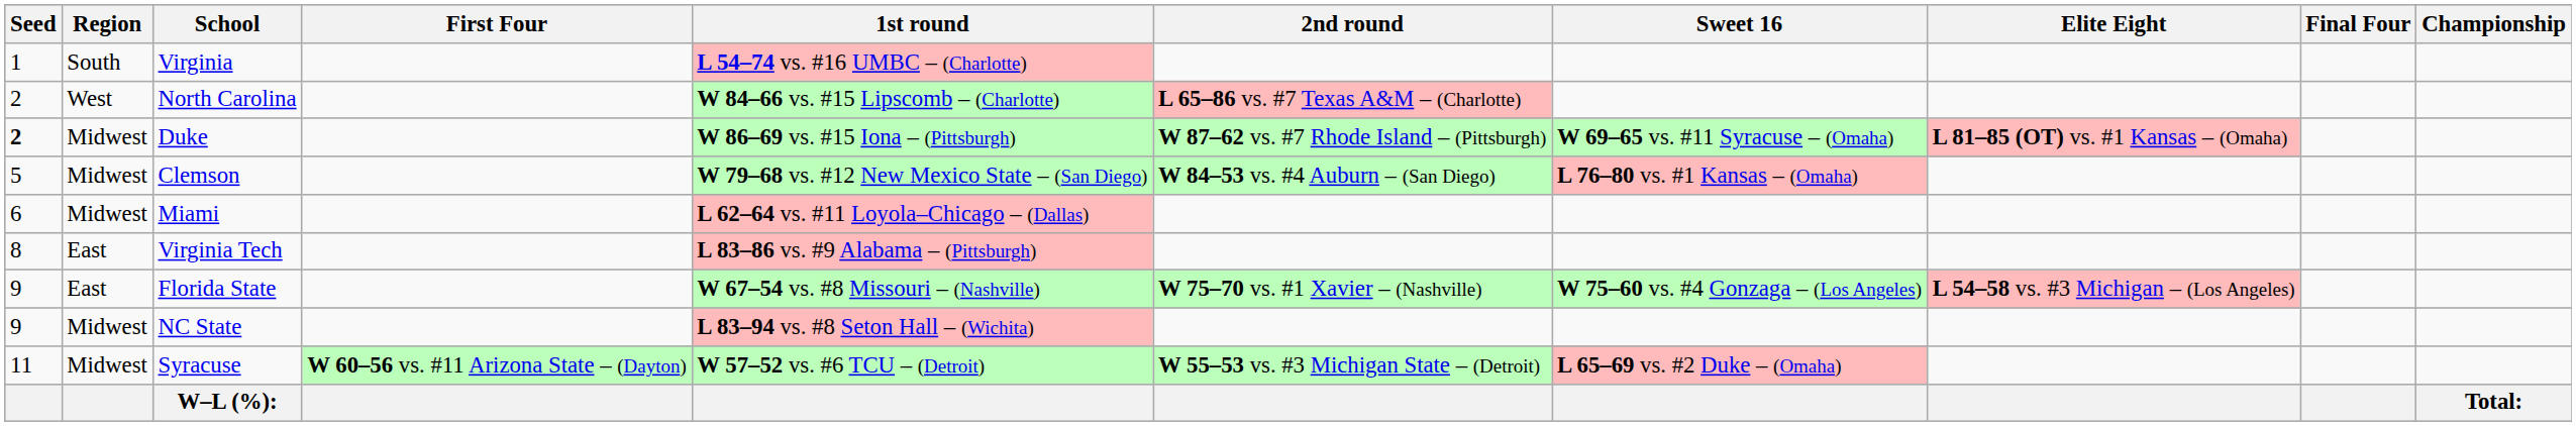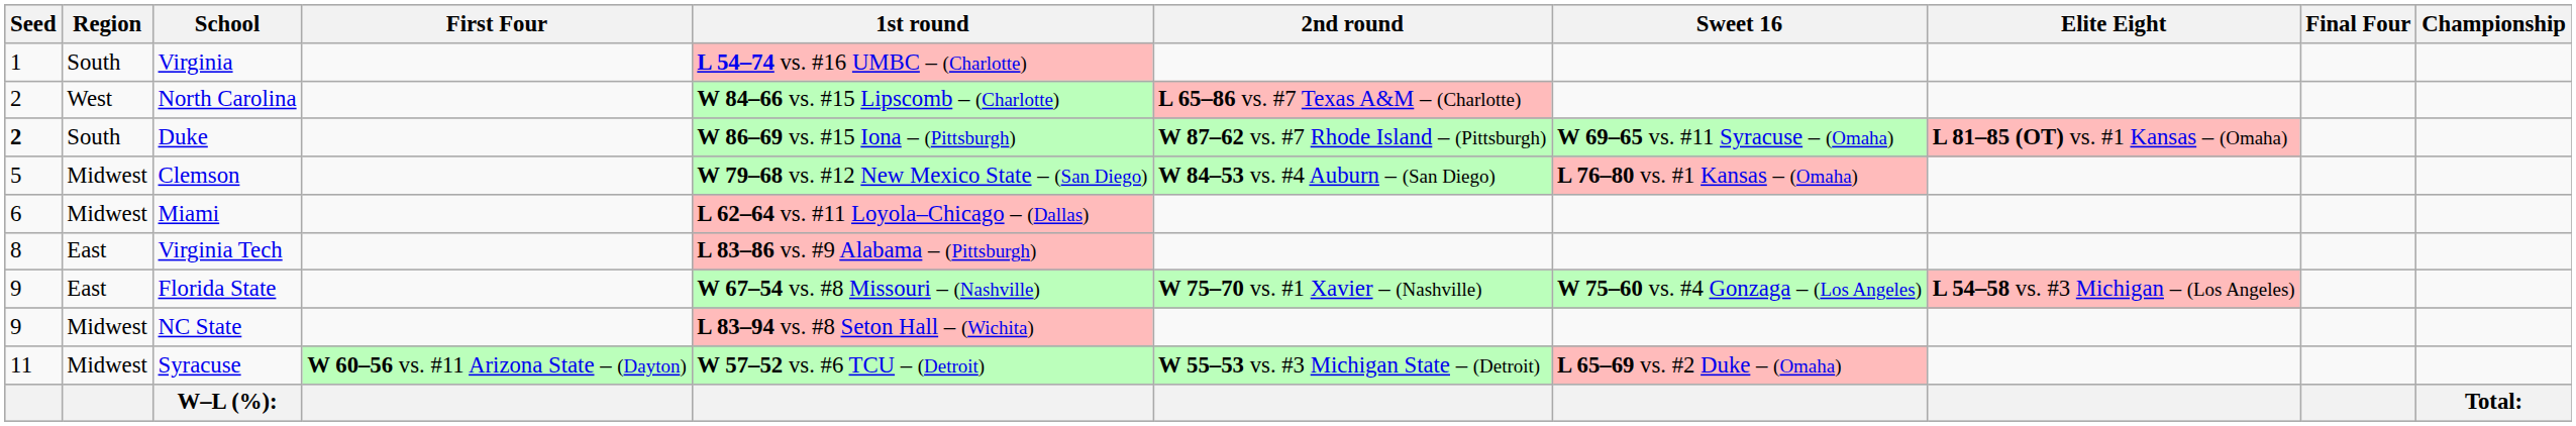 <table class="sortable wikitable" style="white-space:nowrap; font-size:90%;">
 <tr>
 <th>Seed</th>
 <th>Region</th>
 <th>School</th>
 <th>First Four</th>
 <th>1st round</th>
 <th>2nd round</th>
 <th>Sweet 16</th>
 <th>Elite Eight</th>
 <th>Final Four</th>
 <th>Championship</th>
 </tr>
 <tr>
 <td>1</td>
 <td>South</td>
 <td><a href='#'>Virginia</a></td>
 <td></td>
 <td style="background:#fbb;"><strong><a href='#'>L 54–74</a></strong> vs. #16 <a href='#'>UMBC</a> – <small>(<a href='#'>Charlotte</a>)</small></td>
 <td></td>
 <td></td>
 <td></td>
 <td></td>
 <td></td>
 </tr>
 <tr>
 <td>2</td>
 <td>West</td>
 <td><a href='#'>North Carolina</a></td>
 <td></td>
 <td style="background:#bfb;"><strong>W 84–66</strong> vs. #15 <a href='#'>Lipscomb</a> – <small>(<a href='#'>Charlotte</a>)</small></td>
 <td style="background:#fbb;"><strong>L 65–86</strong> vs. #7 <a href='#'>Texas A&M</a> – <small>(Charlotte)</small></td>
 <td></td>
 <td></td>
 <td></td>
 <td></td>
 </tr>
 <tr>
 <td><strong>2</strong></td>
-<td>Midwest</td>
+<td>South</td>
 <td><a href='#'>Duke</a></td>
 <td></td>
 <td style="background:#bfb;"><strong>W 86–69</strong> vs. #15 <a href='#'>Iona</a> – <small>(<a href='#'>Pittsburgh</a>)</small></td>
 <td style="background:#bfb;"><strong>W 87–62</strong> vs. #7 <a href='#'>Rhode Island</a> – <small>(Pittsburgh)</small></td>
 <td style="background:#bfb;"><strong>W 69–65</strong> vs. #11 <a href='#'>Syracuse</a> – <small>(<a href='#'>Omaha</a>)</small></td>
 <td style="background:#fbb;"><strong>L 81–85 (OT)</strong> vs. #1 <a href='#'>Kansas</a> – <small>(Omaha)</small></td>
 <td></td>
 <td></td>
 </tr>
 <tr>
 <td>5</td>
 <td>Midwest</td>
 <td><a href='#'>Clemson</a></td>
 <td></td>
 <td style="background:#bfb;"><strong>W 79–68</strong> vs. #12 <a href='#'>New Mexico State</a> – <small>(<a href='#'>San Diego</a>)</small></td>
 <td style="background:#bfb;"><strong>W 84–53</strong> vs. #4 <a href='#'>Auburn</a> – <small>(San Diego)</small></td>
 <td style="background:#fbb;"><strong>L 76–80</strong> vs. #1 <a href='#'>Kansas</a> – <small>(<a href='#'>Omaha</a>)</small></td>
 <td></td>
 <td></td>
 <td></td>
 </tr>
 <tr>
 <td>6</td>
 <td>Midwest</td>
 <td><a href='#'>Miami</a></td>
 <td></td>
 <td style="background:#fbb;"><strong>L 62–64</strong> vs. #11 <a href='#'>Loyola–Chicago</a> – <small>(<a href='#'>Dallas</a>)</small></td>
 <td></td>
 <td></td>
 <td></td>
 <td></td>
 <td></td>
 </tr>
 <tr>
 <td>8</td>
 <td>East</td>
 <td><a href='#'>Virginia Tech</a></td>
 <td></td>
 <td style="background:#fbb;"><strong>L 83–86</strong> vs. #9 <a href='#'>Alabama</a> – <small>(<a href='#'>Pittsburgh</a>)</small></td>
 <td></td>
 <td></td>
 <td></td>
 <td></td>
 <td></td>
 </tr>
 <tr>
 <td>9</td>
 <td>East</td>
 <td><a href='#'>Florida State</a></td>
 <td></td>
 <td style="background:#bfb;"><strong>W 67–54</strong> vs. #8 <a href='#'>Missouri</a> – <small>(<a href='#'>Nashville</a>)</small></td>
 <td style="background:#bfb;"><strong>W 75–70</strong> vs. #1 <a href='#'>Xavier</a> – <small>(Nashville)</small></td>
 <td style="background:#bfb;"><strong>W 75–60</strong> vs. #4 <a href='#'>Gonzaga</a> – <small>(<a href='#'>Los Angeles</a>)</small></td>
 <td style="background:#fbb;"><strong>L 54–58</strong> vs. #3 <a href='#'>Michigan</a> – <small>(Los Angeles)</small></td>
 <td></td>
 <td></td>
 </tr>
 <tr>
 <td>9</td>
 <td>Midwest</td>
 <td><a href='#'>NC State</a></td>
 <td></td>
 <td style="background:#fbb;"><strong>L 83–94</strong> vs. #8 <a href='#'>Seton Hall</a> – <small>(<a href='#'>Wichita</a>)</small></td>
 <td></td>
 <td></td>
 <td></td>
 <td></td>
 <td></td>
 </tr>
 <tr>
 <td>11</td>
 <td>Midwest</td>
 <td><a href='#'>Syracuse</a></td>
 <td style="background:#bfb;"><strong>W 60–56</strong> vs. #11 <a href='#'>Arizona State</a> – <small>(<a href='#'>Dayton</a>)</small></td>
 <td style="background:#bfb;"><strong>W 57–52</strong> vs. #6 <a href='#'>TCU</a> – <small>(<a href='#'>Detroit</a>)</small></td>
 <td style="background:#bfb;"><strong>W 55–53</strong> vs. #3 <a href='#'>Michigan State</a> – <small>(Detroit)</small></td>
 <td style="background:#fbb;"><strong>L 65–69</strong> vs. #2 <a href='#'>Duke</a> – <small>(<a href='#'>Omaha</a>)</small></td>
 <td></td>
 <td></td>
 <td></td>
 </tr>
 <tr>
 <th></th>
 <th></th>
 <th>W–L (%):</th>
 <th></th>
 <th></th>
 <th></th>
 <th></th>
 <th></th>
 <th></th>
 <th> Total: </th>
 </tr>
 </table>
